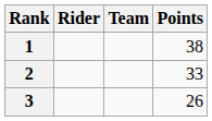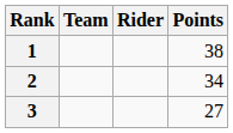 <table class="wikitable">
 <tr>
 <th scope="col">Rank</th>
+<th scope="col">Team</th>
 <th scope="col">Rider</th>
-<th scope="col">Team</th>
 <th scope="col">Points</th>
 </tr>
 <tr>
 <th scope="row">1</th>
 <td></td>
 <td></td>
 <td style="text-align:right;">38</td>
 </tr>
 <tr>
 <th scope="row">2</th>
 <td></td>
 <td></td>
-<td style="text-align:right;">33</td>
+<td style="text-align:right;">34</td>
 </tr>
 <tr>
 <th scope="row">3</th>
 <td></td>
 <td></td>
-<td style="text-align:right;">26</td>
+<td style="text-align:right;">27</td>
 </tr>
 </table>
